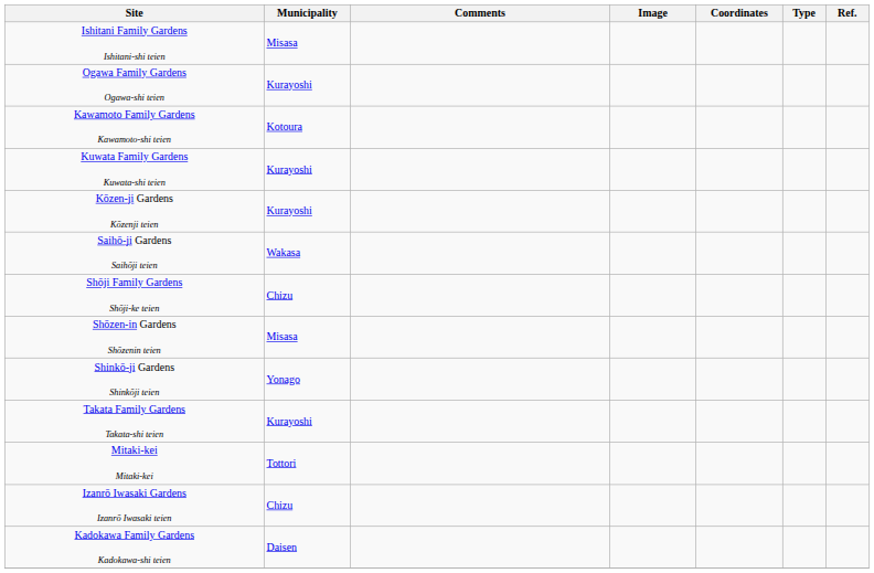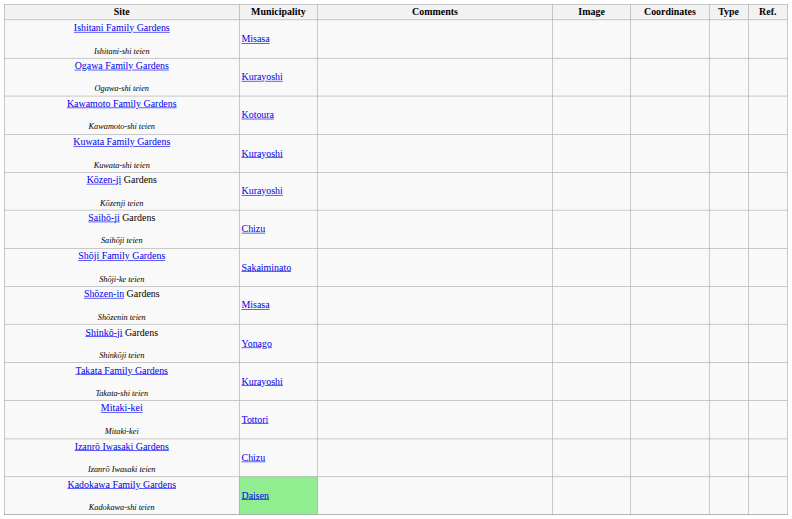 <table class="wikitable sortable"  style="width:100%;">
 <tr>
 <th width="30%" align="left">Site</th>
 <th width="10%" align="left">Municipality</th>
 <th width="30%" align="left" class="unsortable">Comments</th>
 <th width="10%" align="left"  class="unsortable">Image</th>
 <th width="10%" align="left" class="unsortable">Coordinates</th>
 <th width="5%" align="left">Type</th>
 <th width="5%" align="left"  class="unsortable">Ref.</th>
 </tr>
 <tr>
 <td align="center"><a href='#'>Ishitani Family Gardens</a><br><br><small><em>Ishitani-shi teien</em></small></td>
 <td><a href='#'>Misasa</a></td>
 <td></td>
 <td></td>
 <td></td>
 <td></td>
 <td></td>
 </tr>
 <tr>
 <td align="center"><a href='#'>Ogawa Family Gardens</a><br><br><small><em>Ogawa-shi teien</em></small></td>
 <td><a href='#'>Kurayoshi</a></td>
 <td></td>
 <td></td>
 <td></td>
 <td></td>
 <td></td>
 </tr>
 <tr>
 <td align="center"><a href='#'>Kawamoto Family Gardens</a><br><br><small><em>Kawamoto-shi teien</em></small></td>
 <td><a href='#'>Kotoura</a></td>
 <td></td>
 <td></td>
 <td></td>
 <td></td>
 <td></td>
 </tr>
 <tr>
 <td align="center"><a href='#'>Kuwata Family Gardens</a><br><br><small><em>Kuwata-shi teien</em></small></td>
 <td><a href='#'>Kurayoshi</a></td>
 <td></td>
 <td></td>
 <td></td>
 <td></td>
 <td></td>
 </tr>
 <tr>
 <td align="center"><a href='#'>Kōzen-ji</a> Gardens<br><br><small><em>Kōzenji teien</em></small></td>
 <td><a href='#'>Kurayoshi</a></td>
 <td></td>
 <td></td>
 <td></td>
 <td></td>
 <td></td>
 </tr>
 <tr>
 <td align="center"><a href='#'>Saihō-ji</a> Gardens<br><br><small><em>Saihōji teien</em></small></td>
-<td><a href='#'>Wakasa</a></td>
+<td><a href='#'>Chizu</a></td>
 <td></td>
 <td></td>
 <td></td>
 <td></td>
 <td></td>
 </tr>
 <tr>
 <td align="center"><a href='#'>Shōji Family Gardens</a><br><br><small><em>Shōji-ke teien</em></small></td>
-<td><a href='#'>Chizu</a></td>
+<td><a href='#'>Sakaiminato</a></td>
 <td></td>
 <td></td>
 <td></td>
 <td></td>
 <td></td>
 </tr>
 <tr>
 <td align="center"><a href='#'>Shōzen-in</a> Gardens<br><br><small><em>Shōzenin teien</em></small></td>
 <td><a href='#'>Misasa</a></td>
 <td></td>
 <td></td>
 <td></td>
 <td></td>
 <td></td>
 </tr>
 <tr>
 <td align="center"><a href='#'>Shinkō-ji</a> Gardens<br><br><small><em>Shinkōji teien</em></small></td>
 <td><a href='#'>Yonago</a></td>
 <td></td>
 <td></td>
 <td></td>
 <td></td>
 <td></td>
 </tr>
 <tr>
 <td align="center"><a href='#'>Takata Family Gardens</a><br><br><small><em>Takata-shi teien</em></small></td>
 <td><a href='#'>Kurayoshi</a></td>
 <td></td>
 <td></td>
 <td></td>
 <td></td>
 <td></td>
 </tr>
 <tr>
 <td align="center"><a href='#'>Mitaki-kei</a><br><br><small><em>Mitaki-kei</em></small></td>
 <td><a href='#'>Tottori</a></td>
 <td></td>
 <td></td>
 <td></td>
 <td></td>
 <td></td>
 </tr>
 <tr>
 <td align="center"><a href='#'>Izanrō Iwasaki Gardens</a><br><br><small><em>Izanrō Iwasaki teien</em></small></td>
 <td><a href='#'>Chizu</a></td>
 <td></td>
 <td></td>
 <td></td>
 <td></td>
 <td></td>
 </tr>
 <tr>
 <td align="center"><a href='#'>Kadokawa Family Gardens</a><br><br><small><em>Kadokawa-shi teien</em></small></td>
-<td><a href='#'>Daisen</a></td>
+<td style="background: lightgreen;"><a href='#'>Daisen</a></td>
 <td></td>
 <td></td>
 <td></td>
 <td></td>
 <td></td>
 </tr>
 <tr>
 </tr>
 </table>
